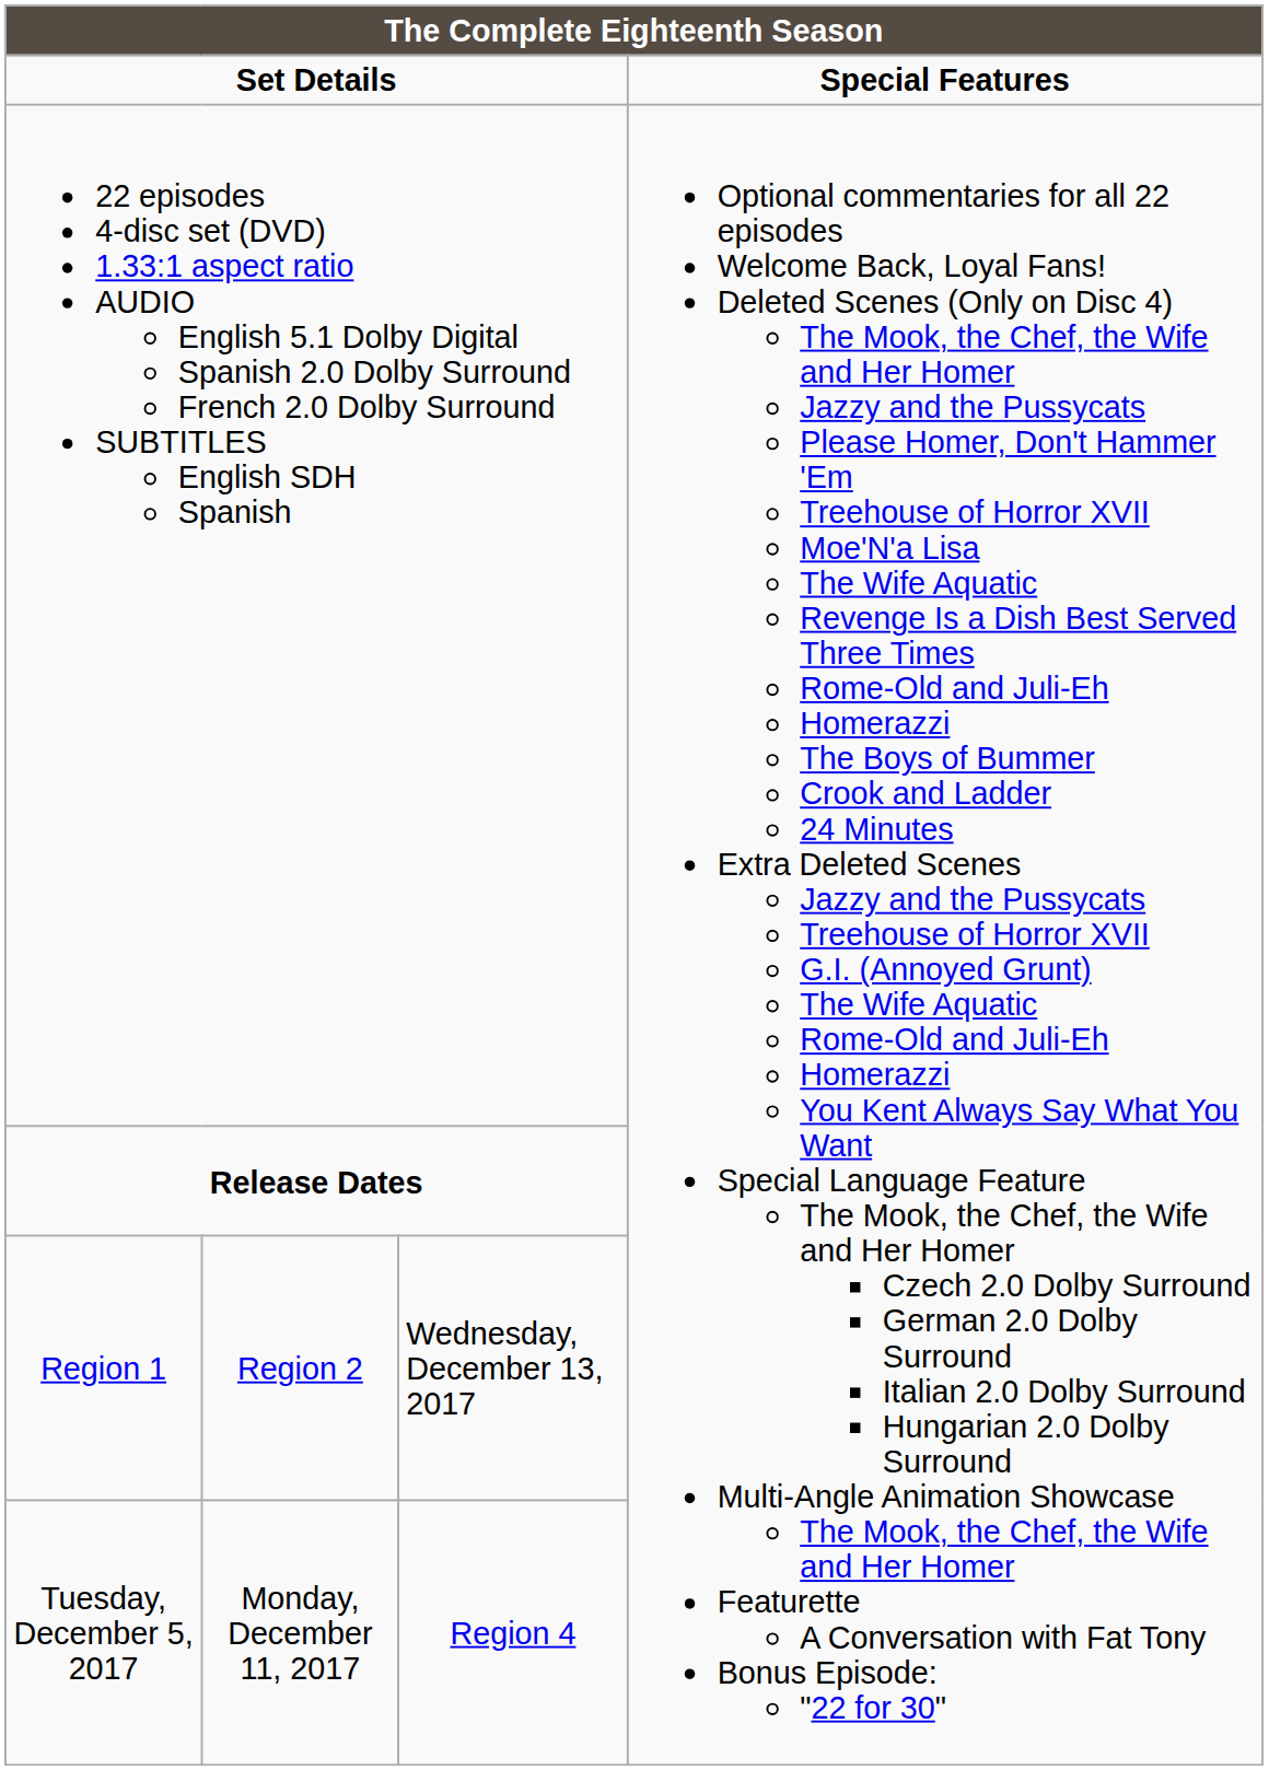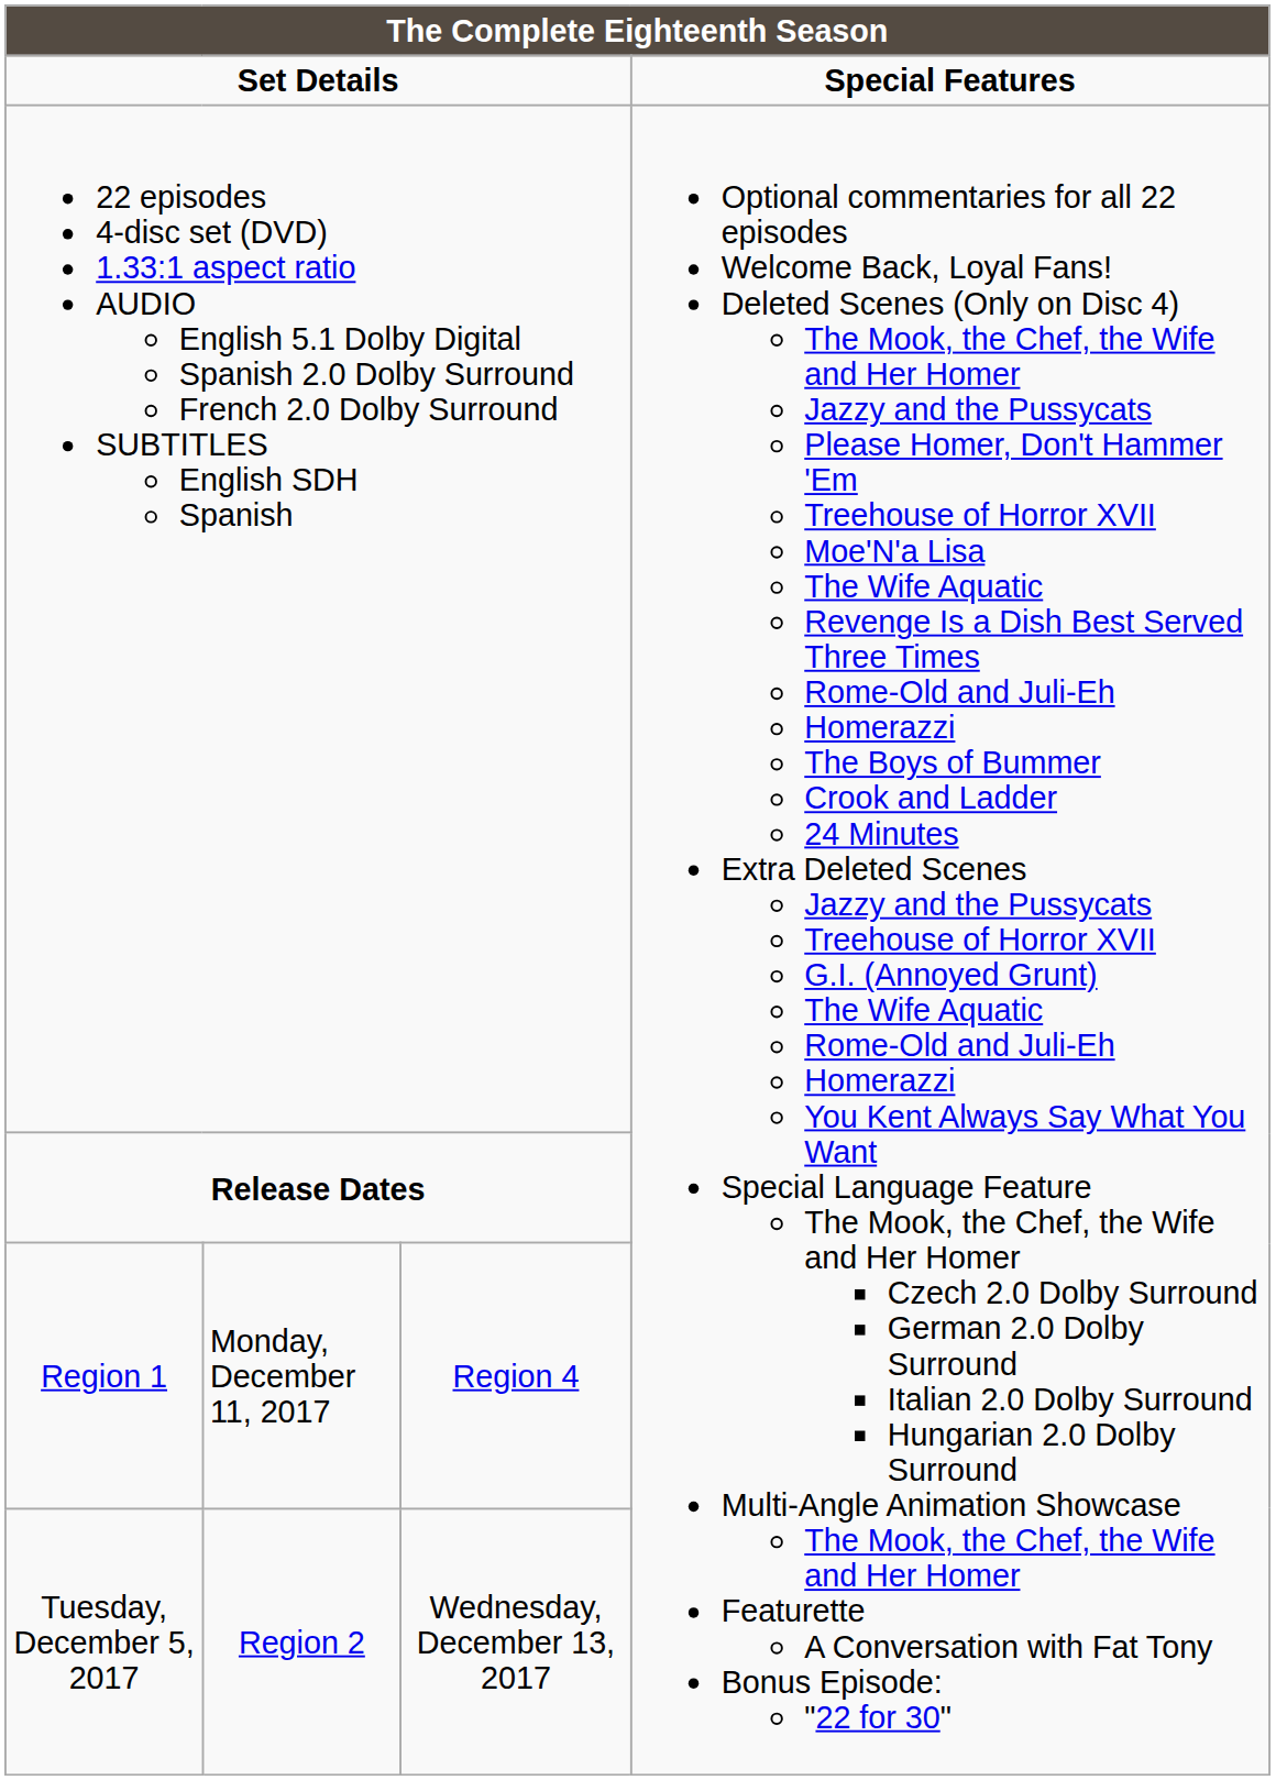 <table class="wikitable" style="font-size: 95%;">
 <tr>
 <th colspan="5" style="background:#544b42;color:white;">The Complete Eighteenth Season</th>
 </tr>
 <tr style="vertical-align:top; text-align:center;">
 <td style="width:400px;" colspan="3"><strong>Set Details</strong></td>
 <td style="width:300px; "><strong>Special Features</strong></td>
 </tr>
 <tr valign="top">
 <td colspan="3"  style="text-align:left; width:400px;"><br><ul><li>22 episodes</li><li>4-disc set (DVD)</li><li><a href='#'>1.33:1 aspect ratio</a></li><li>AUDIO<ul><li>English 5.1 Dolby Digital</li><li>Spanish 2.0 Dolby Surround</li><li>French 2.0 Dolby Surround</li></ul></li><li>SUBTITLES<ul><li>English SDH</li><li>Spanish</li></ul></li></ul></td>
 <td rowspan="4"  style="text-align:left; width:300px;"><br><ul><li>Optional commentaries for all 22 episodes</li><li>Welcome Back, Loyal Fans!</li><li>Deleted Scenes (Only on Disc 4)<ul><li><a href='#'>The Mook, the Chef, the Wife and Her Homer</a></li><li><a href='#'>Jazzy and the Pussycats</a></li><li><a href='#'>Please Homer, Don't Hammer 'Em</a></li><li><a href='#'>Treehouse of Horror XVII</a></li><li><a href='#'>Moe'N'a Lisa</a></li><li><a href='#'>The Wife Aquatic</a></li><li><a href='#'>Revenge Is a Dish Best Served Three Times</a></li><li><a href='#'>Rome-Old and Juli-Eh</a></li><li><a href='#'>Homerazzi</a></li><li><a href='#'>The Boys of Bummer</a></li><li><a href='#'>Crook and Ladder</a></li><li><a href='#'>24 Minutes</a></li></ul></li><li>Extra Deleted Scenes<ul><li><a href='#'>Jazzy and the Pussycats</a></li><li><a href='#'>Treehouse of Horror XVII</a></li><li><a href='#'>G.I. (Annoyed Grunt)</a></li><li><a href='#'>The Wife Aquatic</a></li><li><a href='#'>Rome-Old and Juli-Eh</a></li><li><a href='#'>Homerazzi</a></li><li><a href='#'>You Kent Always Say What You Want</a></li></ul></li><li>Special Language Feature<ul><li>The Mook, the Chef, the Wife and Her Homer<ul><li>Czech 2.0 Dolby Surround</li><li>German 2.0 Dolby Surround</li><li>Italian 2.0 Dolby Surround</li><li>Hungarian 2.0 Dolby Surround</li></ul></li></ul></li><li>Multi-Angle Animation Showcase<ul><li><a href='#'>The Mook, the Chef, the Wife and Her Homer</a></li></ul></li><li>Featurette<ul><li>A Conversation with Fat Tony</li></ul></li><li>Bonus Episode:<ul><li>"<a href='#'>22 for 30</a>"</li></ul></li></ul></td>
 </tr>
 <tr>
 <td colspan="3" style="text-align:center;"><strong>Release Dates</strong></td>
 </tr>
 <tr>
 <td style="text-align:center;"><a href='#'>Region 1</a></td>
+<td>Monday, December 11, 2017</td>
+<td style="text-align:center;"><a href='#'>Region 4</a></td>
+</tr>
+<tr style="text-align:center;">
+<td>Tuesday, December 5, 2017</td>
 <td style="text-align:center;"><a href='#'>Region 2</a></td>
 <td>Wednesday, December 13, 2017</td>
 </tr>
-<tr style="text-align:center;">
-<td>Tuesday, December 5, 2017</td>
-<td>Monday, December 11, 2017</td>
-<td style="text-align:center;"><a href='#'>Region 4</a></td>
-</tr>
 </table>
